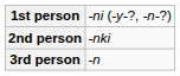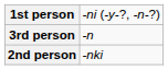 <table class="wikitable">
 <tr>
 <th>1st person</th>
 <td><em>-ni</em> (<em>-y-</em>?, <em>-n-</em>?)</td>
 </tr>
 <tr>
+<th>3rd person</th>
+<td><em>-n</em></td>
+</tr>
+<tr>
 <th>2nd person</th>
 <td><em>-nki</em></td>
 </tr>
-<tr>
-<th>3rd person</th>
-<td><em>-n</em></td>
-</tr>
 </table>
